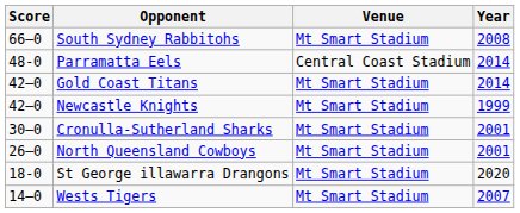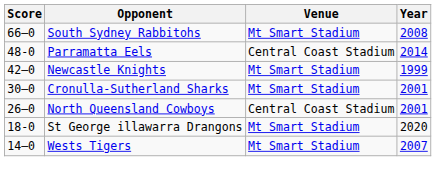 <table class="wikitable">
 <tr>
 <th>Score</th>
 <th>Opponent</th>
 <th>Venue</th>
 <th>Year</th>
 </tr>
 <tr>
 <td>66–0</td>
 <td><a href='#'>South Sydney Rabbitohs</a></td>
 <td><a href='#'>Mt Smart Stadium</a></td>
 <td><a href='#'>2008</a></td>
 </tr>
 <tr>
 <td>48-0</td>
 <td><a href='#'>Parramatta Eels</a></td>
 <td>Central Coast Stadium</td>
 <td><a href='#'>2014</a></td>
 </tr>
 <tr>
 <td>42–0</td>
-<td><a href='#'>Gold Coast Titans</a></td>
-<td><a href='#'>Mt Smart Stadium</a></td>
-<td><a href='#'>2014</a></td>
-</tr>
-<tr>
-<td>42–0</td>
 <td><a href='#'>Newcastle Knights</a></td>
 <td><a href='#'>Mt Smart Stadium</a></td>
 <td><a href='#'>1999</a></td>
 </tr>
 <tr>
 <td>30–0</td>
 <td><a href='#'>Cronulla-Sutherland Sharks</a></td>
 <td><a href='#'>Mt Smart Stadium</a></td>
 <td><a href='#'>2001</a></td>
 </tr>
 <tr>
 <td>26–0</td>
 <td><a href='#'>North Queensland Cowboys</a></td>
-<td><a href='#'>Mt Smart Stadium</a></td>
+<td>Central Coast Stadium</td>
 <td><a href='#'>2001</a></td>
 </tr>
 <tr>
 <td>18-0</td>
 <td>St George illawarra Drangons</td>
 <td><a href='#'>Mt Smart Stadium</a></td>
 <td>2020</td>
 </tr>
 <tr>
 <td>14–0</td>
 <td><a href='#'>Wests Tigers</a></td>
 <td><a href='#'>Mt Smart Stadium</a></td>
 <td><a href='#'>2007</a></td>
 </tr>
 </table>
